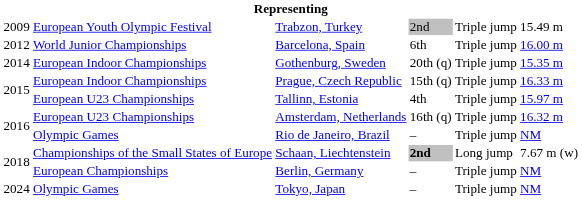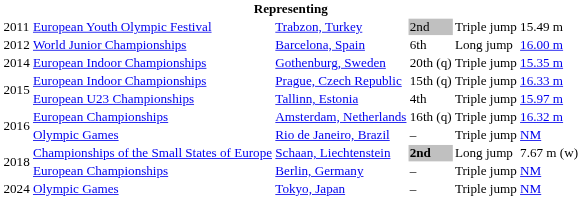 <table>
 <tr>
 <th colspan="6">Representing </th>
 </tr>
 <tr>
-<td>2009</td>
+<td>2011</td>
 <td><a href='#'>European Youth Olympic Festival</a></td>
 <td><a href='#'>Trabzon, Turkey</a></td>
 <td bgcolor=silver>2nd</td>
 <td>Triple jump</td>
 <td>15.49 m</td>
 </tr>
 <tr>
 <td>2012</td>
 <td><a href='#'>World Junior Championships</a></td>
 <td><a href='#'>Barcelona, Spain</a></td>
 <td>6th</td>
-<td>Triple jump</td>
+<td>Long jump</td>
 <td><a href='#'>16.00 m</a></td>
 </tr>
 <tr>
 <td>2014</td>
 <td><a href='#'>European Indoor Championships</a></td>
 <td><a href='#'>Gothenburg, Sweden</a></td>
 <td>20th (q)</td>
 <td>Triple jump</td>
 <td><a href='#'>15.35 m</a></td>
 </tr>
 <tr>
 <td rowspan=2>2015</td>
 <td><a href='#'>European Indoor Championships</a></td>
 <td><a href='#'>Prague, Czech Republic</a></td>
 <td>15th (q)</td>
 <td>Triple jump</td>
 <td><a href='#'>16.33 m</a></td>
 </tr>
 <tr>
 <td><a href='#'>European U23 Championships</a></td>
 <td><a href='#'>Tallinn, Estonia</a></td>
 <td>4th</td>
 <td>Triple jump</td>
 <td><a href='#'>15.97 m</a></td>
 </tr>
 <tr>
 <td rowspan=2>2016</td>
-<td><a href='#'>European U23 Championships</a></td>
+<td><a href='#'>European Championships</a></td>
 <td><a href='#'>Amsterdam, Netherlands</a></td>
 <td>16th (q)</td>
 <td>Triple jump</td>
 <td><a href='#'>16.32 m</a></td>
 </tr>
 <tr>
 <td><a href='#'>Olympic Games</a></td>
 <td><a href='#'>Rio de Janeiro, Brazil</a></td>
 <td>–</td>
 <td>Triple jump</td>
 <td><a href='#'>NM</a></td>
 </tr>
 <tr>
 <td rowspan=2>2018</td>
 <td><a href='#'>Championships of the Small States of Europe</a></td>
 <td><a href='#'>Schaan, Liechtenstein</a></td>
 <td bgcolor=silver><strong>2nd</strong></td>
 <td>Long jump</td>
 <td>7.67 m (w)</td>
 </tr>
 <tr>
 <td><a href='#'>European Championships</a></td>
 <td><a href='#'>Berlin, Germany</a></td>
 <td>–</td>
 <td>Triple jump</td>
 <td><a href='#'>NM</a></td>
 </tr>
 <tr>
 <td>2024</td>
 <td><a href='#'>Olympic Games</a></td>
 <td><a href='#'>Tokyo, Japan</a></td>
 <td>–</td>
 <td>Triple jump</td>
 <td><a href='#'>NM</a></td>
 </tr>
 </table>
